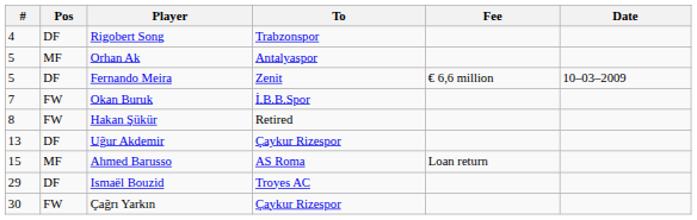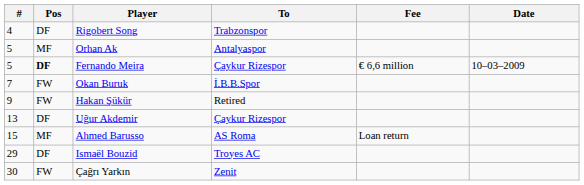 <table width=65% class="wikitable" style="text-align:center; font-size:95%; text-align:left">
 <tr>
 <th>#</th>
 <th>Pos</th>
 <th>Player</th>
 <th>To</th>
 <th>Fee</th>
 <th>Date</th>
 </tr>
 <tr --->
 <td>4</td>
 <td>DF</td>
 <td> <a href='#'>Rigobert Song</a></td>
 <td><a href='#'>Trabzonspor</a></td>
 <td></td>
 <td></td>
 </tr>
 <tr --->
 <td>5</td>
 <td>MF</td>
 <td> <a href='#'>Orhan Ak</a></td>
 <td><a href='#'>Antalyaspor</a></td>
 <td></td>
 <td></td>
 </tr>
 <tr --->
 <td>5</td>
-<td>DF</td>
+<td><strong>DF</strong></td>
 <td> <a href='#'>Fernando Meira</a></td>
-<td><a href='#'>Zenit</a></td>
+<td><a href='#'>Çaykur Rizespor</a></td>
 <td>€ 6,6 million</td>
 <td>10–03–2009</td>
 </tr>
 <tr --->
 <td>7</td>
 <td>FW</td>
 <td> <a href='#'>Okan Buruk</a></td>
 <td><a href='#'>İ.B.B.Spor</a></td>
 <td></td>
 <td></td>
 </tr>
 <tr --->
-<td>8</td>
+<td>9</td>
 <td>FW</td>
 <td> <a href='#'>Hakan Şükür</a></td>
 <td>Retired</td>
 <td></td>
 <td></td>
 </tr>
 <tr --->
 <td>13</td>
 <td>DF</td>
 <td> <a href='#'>Uğur Akdemir</a></td>
 <td><a href='#'>Çaykur Rizespor</a></td>
 <td></td>
 <td></td>
 </tr>
 <tr --->
 <td>15</td>
 <td>MF</td>
 <td> <a href='#'>Ahmed Barusso</a></td>
 <td><a href='#'>AS Roma</a></td>
 <td>Loan return</td>
 <td></td>
 </tr>
 <tr --->
 <td>29</td>
 <td>DF</td>
 <td> <a href='#'>Ismaël Bouzid</a></td>
 <td><a href='#'>Troyes AC</a></td>
 <td></td>
 <td></td>
 </tr>
 <tr --->
 <td>30</td>
 <td>FW</td>
 <td> Çağrı Yarkın</td>
-<td><a href='#'>Çaykur Rizespor</a></td>
+<td><a href='#'>Zenit</a></td>
 <td></td>
 <td></td>
 </tr>
 </table>
